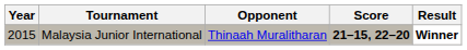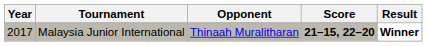 <table class="sortable wikitable" style="font-size: 90%;">
 <tr>
 <th>Year</th>
 <th>Tournament</th>
 <th>Opponent</th>
 <th>Score</th>
 <th>Result</th>
 </tr>
 <tr style="background:#BDB8AD">
-<td align="center">2015</td>
+<td align="center">2017</td>
 <td align="left">Malaysia Junior International</td>
 <td align="left"> <a href='#'>Thinaah Muralitharan</a></td>
 <td align="left"><strong>21–15, 22–20</strong></td>
 <td style="text-align:left; background:white"> <strong>Winner</strong></td>
 </tr>
 </table>
